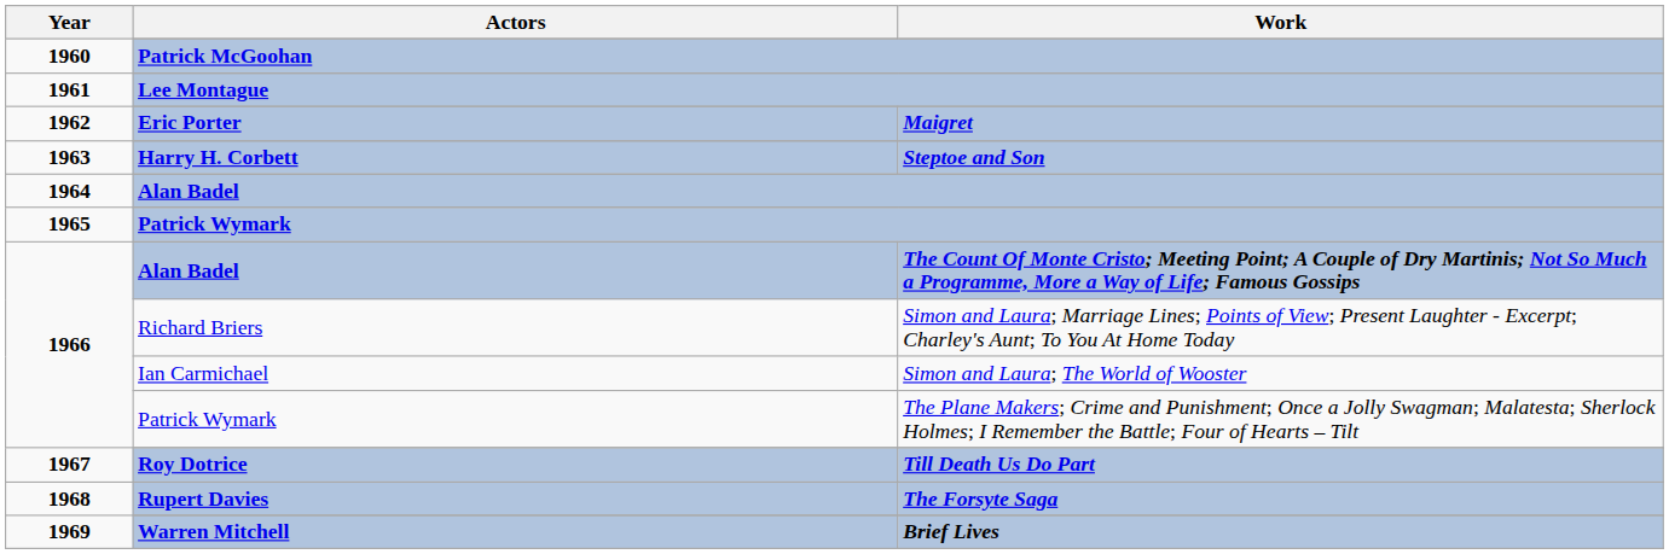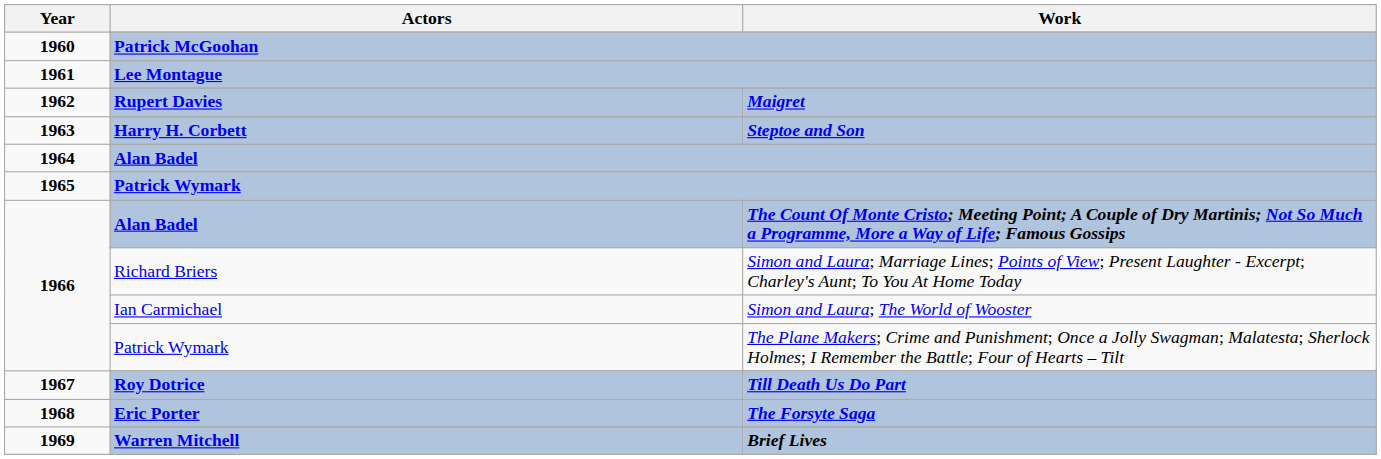 <table class="wikitable">
 <tr style="background:#bebebe;">
 <th style="width:5%;">Year</th>
 <th style="width:30%;">Actors</th>
 <th style="width:30%;">Work</th>
 </tr>
 <tr>
 <td rowspan=2 style="text-align:center"><strong>1960</strong></td>
 </tr>
 <tr style="background:#B0C4DE;">
 <td colspan="2"><strong><a href='#'>Patrick McGoohan</a></strong></td>
 </tr>
 <tr>
 <td rowspan=2 style="text-align:center"><strong>1961</strong></td>
 </tr>
 <tr style="background:#B0C4DE;">
 <td colspan="2"><strong><a href='#'>Lee Montague</a></strong></td>
 </tr>
 <tr>
 <td rowspan=2 style="text-align:center"><strong>1962</strong></td>
 </tr>
 <tr style="background:#B0C4DE;">
-<td><strong><a href='#'>Eric Porter</a></strong></td>
+<td><strong><a href='#'>Rupert Davies</a></strong></td>
 <td><strong><em><a href='#'>Maigret</a></em></strong></td>
 </tr>
 <tr>
 <td rowspan=2 style="text-align:center"><strong>1963</strong></td>
 </tr>
 <tr style="background:#B0C4DE;">
 <td><strong><a href='#'>Harry H. Corbett</a></strong></td>
 <td><strong><em><a href='#'>Steptoe and Son</a></em></strong></td>
 </tr>
 <tr>
 <td rowspan=2 style="text-align:center"><strong>1964</strong></td>
 </tr>
 <tr style="background:#B0C4DE;">
 <td colspan="2"><strong><a href='#'>Alan Badel</a></strong></td>
 </tr>
 <tr>
 <td rowspan=2 style="text-align:center"><strong>1965</strong></td>
 </tr>
 <tr style="background:#B0C4DE;">
 <td colspan="2"><strong><a href='#'>Patrick Wymark</a></strong></td>
 </tr>
 <tr>
 <td rowspan=5 style="text-align:center"><strong>1966</strong></td>
 </tr>
 <tr style="background:#B0C4DE;">
 <td><strong><a href='#'>Alan Badel</a></strong></td>
 <td><strong><em><a href='#'>The Count Of Monte Cristo</a><em>; </em>Meeting Point<em>; </em>A Couple of Dry Martinis<em>; </em><a href='#'>Not So Much a Programme, More a Way of Life</a><em>; </em>Famous Gossips</em></strong></td>
 </tr>
 <tr>
 <td><a href='#'>Richard Briers</a></td>
 <td><em><a href='#'>Simon and Laura</a></em>; <em>Marriage Lines</em>; <em><a href='#'>Points of View</a></em>; <em>Present Laughter - Excerpt</em>; <em>Charley's Aunt</em>; <em>To You At Home Today</em></td>
 </tr>
 <tr>
 <td><a href='#'>Ian Carmichael</a></td>
 <td><em><a href='#'>Simon and Laura</a></em>; <em><a href='#'>The World of Wooster</a></em></td>
 </tr>
 <tr>
 <td><a href='#'>Patrick Wymark</a></td>
 <td><em><a href='#'>The Plane Makers</a></em>; <em>Crime and Punishment</em>; <em>Once a Jolly Swagman</em>; <em>Malatesta</em>; <em>Sherlock Holmes</em>; <em>I Remember the Battle</em>; <em>Four of Hearts – Tilt</em></td>
 </tr>
 <tr>
 <td rowspan=2 style="text-align:center"><strong>1967</strong></td>
 </tr>
 <tr style="background:#B0C4DE;">
 <td><strong><a href='#'>Roy Dotrice</a></strong></td>
 <td><strong><em><a href='#'>Till Death Us Do Part</a></em></strong></td>
 </tr>
 <tr>
 <td rowspan=2 style="text-align:center"><strong>1968</strong></td>
 </tr>
 <tr style="background:#B0C4DE;">
-<td><strong><a href='#'>Rupert Davies</a></strong></td>
+<td><strong><a href='#'>Eric Porter</a></strong></td>
 <td><strong><em><a href='#'>The Forsyte Saga</a></em></strong></td>
 </tr>
 <tr>
 <td rowspan=2 style="text-align:center"><strong>1969</strong></td>
 </tr>
 <tr style="background:#B0C4DE;">
 <td><strong><a href='#'>Warren Mitchell</a></strong></td>
 <td><strong><em>Brief Lives</em></strong></td>
 </tr>
 <tr>
 </tr>
 </table>
